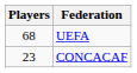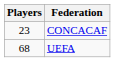 <table class="wikitable">
 <tr>
 <th>Players</th>
 <th>Federation</th>
 </tr>
 <tr>
+<td align="center">23</td>
+<td><a href='#'>CONCACAF</a></td>
+</tr>
+<tr>
 <td align="center">68</td>
 <td><a href='#'>UEFA</a></td>
 </tr>
-<tr>
-<td align="center">23</td>
-<td><a href='#'>CONCACAF</a></td>
-</tr>
 </table>
